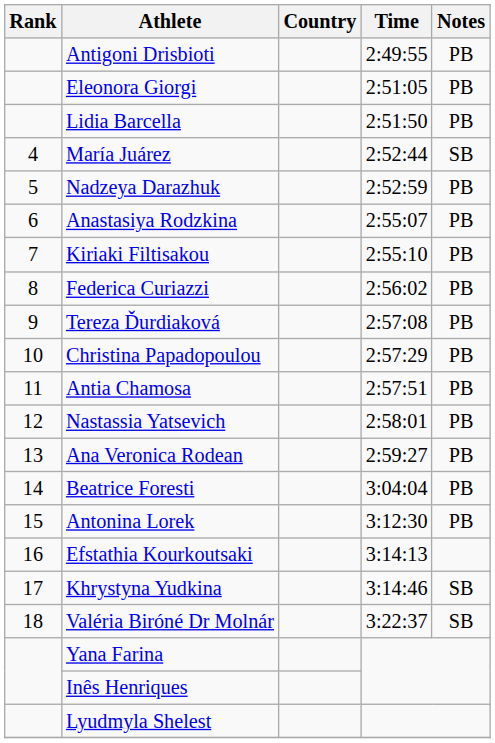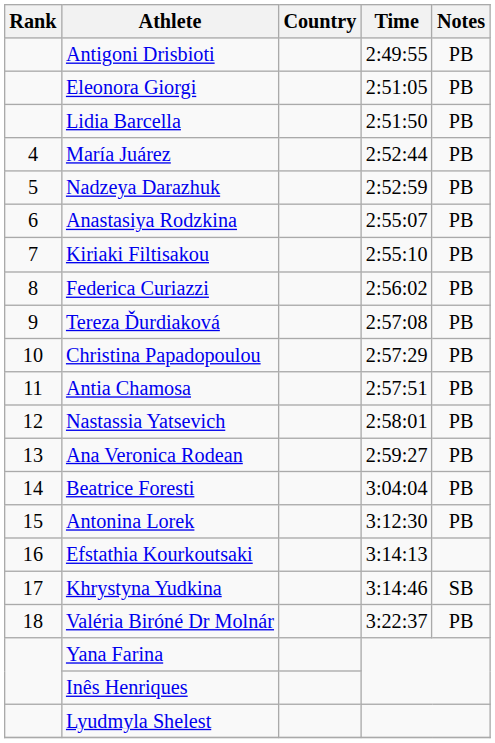 <table class="wikitable sortable" style=" text-align:center; font-size:95%;">
 <tr>
 <th>Rank</th>
 <th>Athlete</th>
 <th>Country</th>
 <th>Time</th>
 <th>Notes</th>
 </tr>
 <tr>
 <td></td>
 <td align=left><a href='#'>Antigoni Drisbioti</a></td>
 <td align=left></td>
 <td>2:49:55</td>
 <td>PB</td>
 </tr>
 <tr>
 <td></td>
 <td align=left><a href='#'>Eleonora Giorgi</a></td>
 <td align=left></td>
 <td>2:51:05</td>
 <td>PB</td>
 </tr>
 <tr>
 <td></td>
 <td align=left><a href='#'>Lidia Barcella</a></td>
 <td align=left></td>
 <td>2:51:50</td>
 <td>PB</td>
 </tr>
 <tr>
 <td>4</td>
 <td align=left><a href='#'>María Juárez</a></td>
 <td align=left></td>
 <td>2:52:44</td>
-<td>SB</td>
+<td>PB</td>
 </tr>
 <tr>
 <td>5</td>
 <td align=left><a href='#'>Nadzeya Darazhuk</a></td>
 <td align=left></td>
 <td>2:52:59</td>
 <td>PB</td>
 </tr>
 <tr>
 <td>6</td>
 <td align=left><a href='#'>Anastasiya Rodzkina</a></td>
 <td align=left></td>
 <td>2:55:07</td>
 <td>PB</td>
 </tr>
 <tr>
 <td>7</td>
 <td align=left><a href='#'>Kiriaki Filtisakou</a></td>
 <td align=left></td>
 <td>2:55:10</td>
 <td>PB</td>
 </tr>
 <tr>
 <td>8</td>
 <td align=left><a href='#'>Federica Curiazzi</a></td>
 <td align=left></td>
 <td>2:56:02</td>
 <td>PB</td>
 </tr>
 <tr>
 <td>9</td>
 <td align=left><a href='#'>Tereza Ďurdiaková</a></td>
 <td align=left></td>
 <td>2:57:08</td>
 <td>PB</td>
 </tr>
 <tr>
 <td>10</td>
 <td align=left><a href='#'>Christina Papadopoulou</a></td>
 <td align=left></td>
 <td>2:57:29</td>
 <td>PB</td>
 </tr>
 <tr>
 <td>11</td>
 <td align=left><a href='#'>Antia Chamosa</a></td>
 <td align=left></td>
 <td>2:57:51</td>
 <td>PB</td>
 </tr>
 <tr>
 <td>12</td>
 <td align=left><a href='#'>Nastassia Yatsevich</a></td>
 <td align=left></td>
 <td>2:58:01</td>
 <td>PB</td>
 </tr>
 <tr>
 <td>13</td>
 <td align=left><a href='#'>Ana Veronica Rodean</a></td>
 <td align=left></td>
 <td>2:59:27</td>
 <td>PB</td>
 </tr>
 <tr>
 <td>14</td>
 <td align=left><a href='#'>Beatrice Foresti</a></td>
 <td align=left></td>
 <td>3:04:04</td>
 <td>PB</td>
 </tr>
 <tr>
 <td>15</td>
 <td align=left><a href='#'>Antonina Lorek</a></td>
 <td align=left></td>
 <td>3:12:30</td>
 <td>PB</td>
 </tr>
 <tr>
 <td>16</td>
 <td align=left><a href='#'>Efstathia Kourkoutsaki</a></td>
 <td align=left></td>
 <td>3:14:13</td>
 <td></td>
 </tr>
 <tr>
 <td>17</td>
 <td align=left><a href='#'>Khrystyna Yudkina</a></td>
 <td align=left></td>
 <td>3:14:46</td>
 <td>SB</td>
 </tr>
 <tr>
 <td>18</td>
 <td align=left><a href='#'>Valéria Biróné Dr Molnár</a></td>
 <td align=left></td>
 <td>3:22:37</td>
-<td>SB</td>
+<td>PB</td>
 </tr>
 <tr>
 <td rowspan=2></td>
 <td align=left><a href='#'>Yana Farina</a></td>
 <td align=left></td>
 <td rowspan=2 colspan=2></td>
 </tr>
 <tr>
 <td align=left><a href='#'>Inês Henriques</a></td>
 <td align=left></td>
 </tr>
 <tr>
 <td></td>
 <td align=left><a href='#'>Lyudmyla Shelest</a></td>
 <td align=left></td>
 <td colspan=2></td>
 </tr>
 <tr>
 </tr>
 </table>
